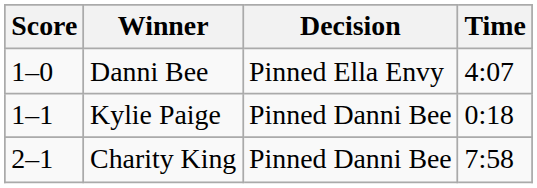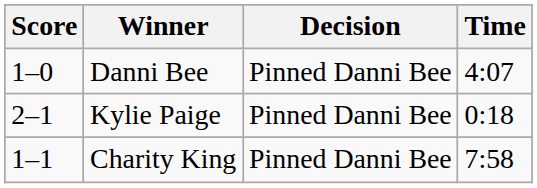 <table style="font-size: 100%" class="wikitable">
 <tr>
 <th><strong>Score</strong></th>
 <th><strong>Winner</strong></th>
 <th><strong>Decision</strong></th>
 <th><strong>Time</strong></th>
 </tr>
 <tr>
 <td>1–0</td>
 <td>Danni Bee</td>
-<td>Pinned Ella Envy</td>
+<td>Pinned Danni Bee</td>
 <td>4:07</td>
 </tr>
 <tr>
-<td>1–1</td>
+<td>2–1</td>
 <td>Kylie Paige</td>
 <td>Pinned Danni Bee</td>
 <td>0:18</td>
 </tr>
 <tr>
-<td>2–1</td>
+<td>1–1</td>
 <td>Charity King</td>
 <td>Pinned Danni Bee</td>
 <td>7:58</td>
 </tr>
 </table>
